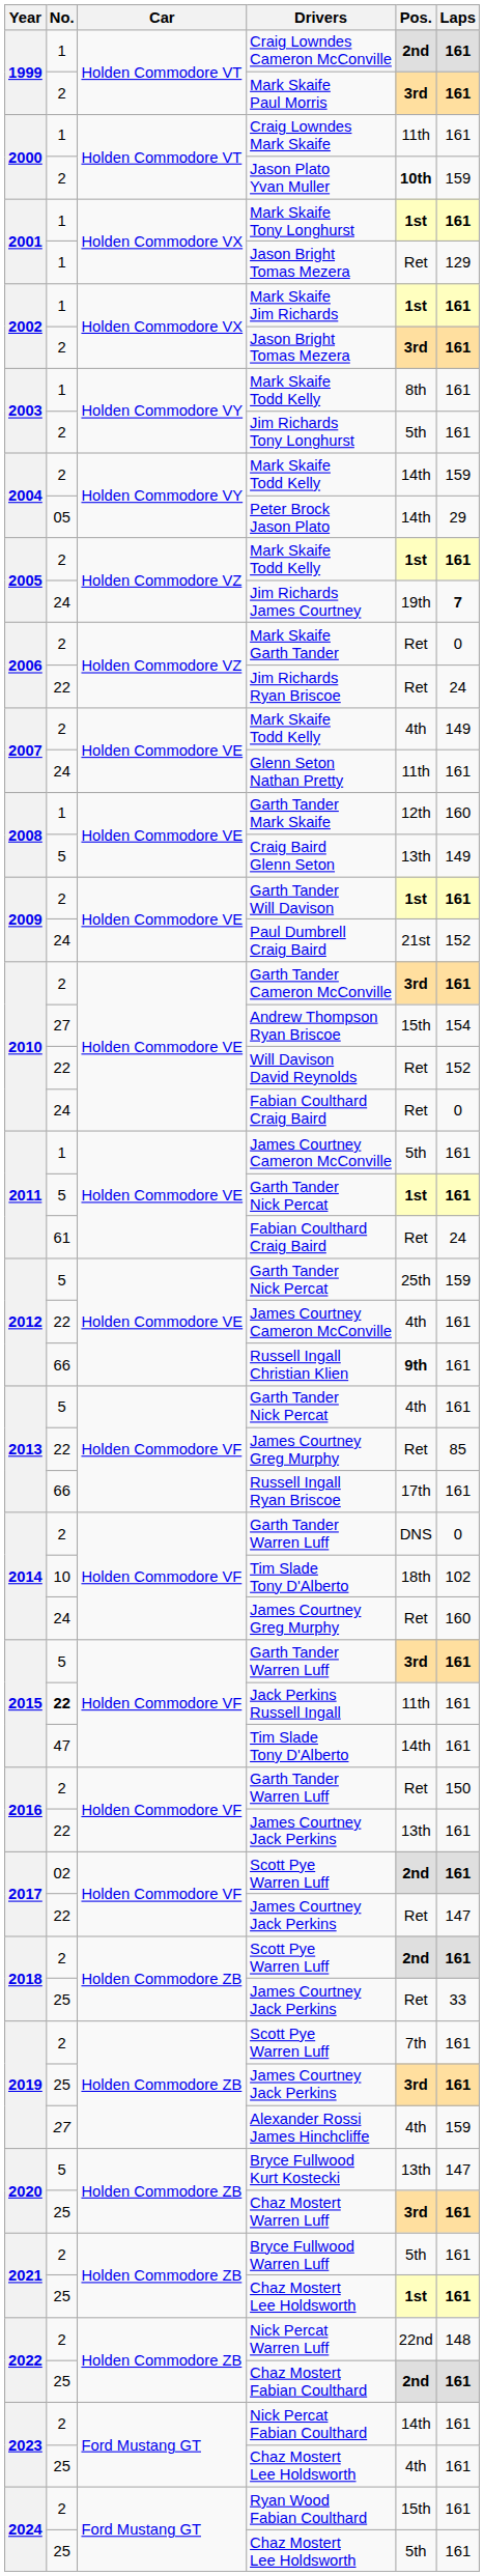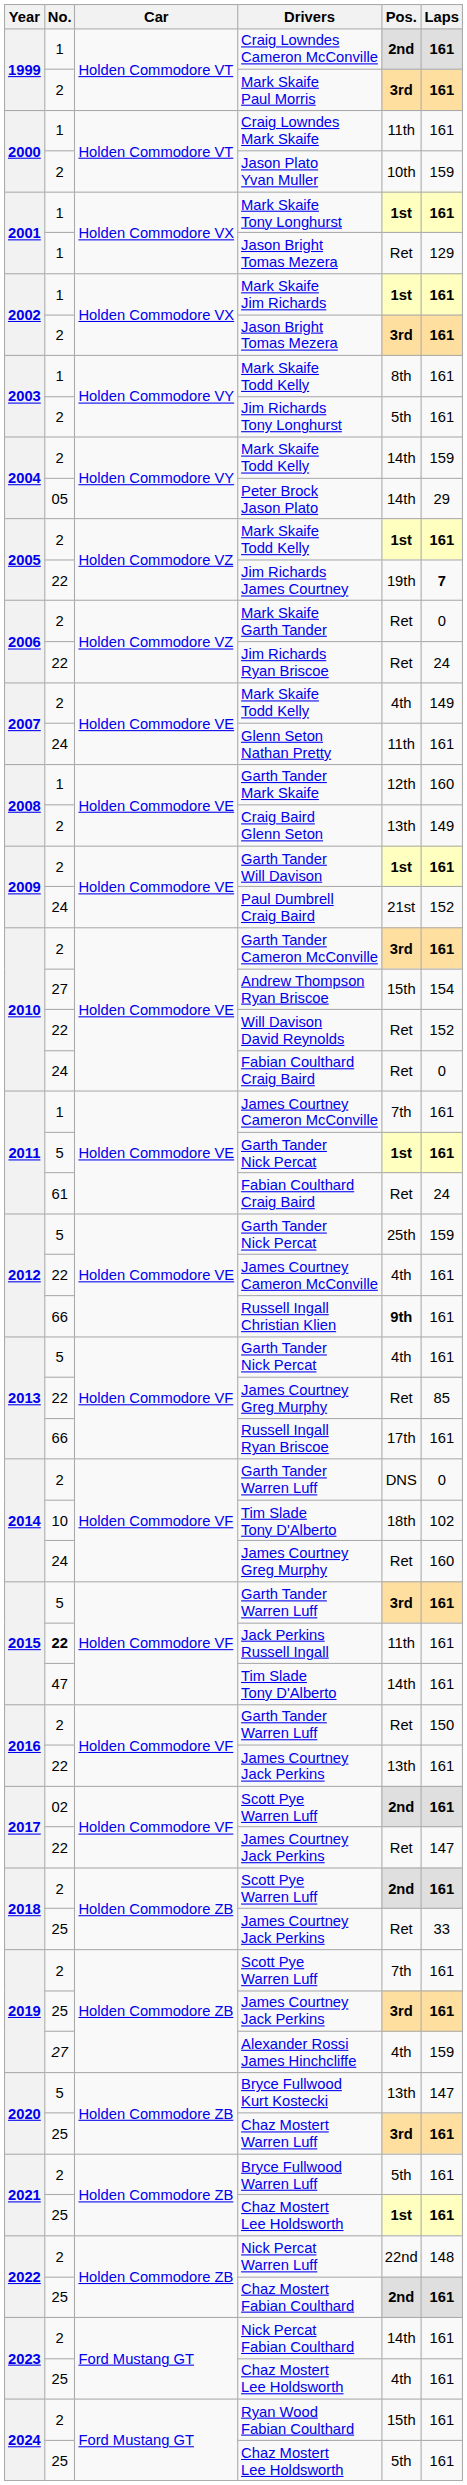 <table class="wikitable" style=font-size:87%;>
 <tr>
 <th>Year</th>
 <th>No.</th>
 <th>Car</th>
 <th>Drivers</th>
 <th>Pos.</th>
 <th>Laps</th>
 </tr>
 <tr>
 <th rowspan=2><a href='#'>1999</a></th>
 <td align=center>1</td>
 <td rowspan=2><a href='#'>Holden Commodore VT</a></td>
 <td> <a href='#'>Craig Lowndes</a><br> <a href='#'>Cameron McConville</a></td>
 <td align=center style=background:#dfdfdf;><strong>2nd</strong></td>
 <td align=center style=background:#dfdfdf;><strong>161</strong></td>
 </tr>
 <tr>
 <td align=center>2</td>
 <td> <a href='#'>Mark Skaife</a><br> <a href='#'>Paul Morris</a></td>
 <td align=center style=background:#ffdf9f><strong>3rd</strong></td>
 <td align=center style=background:#ffdf9f><strong>161</strong></td>
 </tr>
 <tr>
 <th rowspan=2><a href='#'>2000</a></th>
 <td align=center>1</td>
 <td rowspan=2><a href='#'>Holden Commodore VT</a></td>
 <td> <a href='#'>Craig Lowndes</a><br> <a href='#'>Mark Skaife</a></td>
 <td align=center>11th</td>
 <td align=center>161</td>
 </tr>
 <tr>
 <td align=center>2</td>
 <td> <a href='#'>Jason Plato</a><br> <a href='#'>Yvan Muller</a></td>
-<td align=center><strong>10th</strong></td>
+<td align=center>10th</td>
 <td align=center>159</td>
 </tr>
 <tr>
 <th rowspan=2><a href='#'>2001</a></th>
 <td align=center>1</td>
 <td rowspan=2><a href='#'>Holden Commodore VX</a></td>
 <td> <a href='#'>Mark Skaife</a><br> <a href='#'>Tony Longhurst</a></td>
 <td align=center style=background:#ffffbf;><strong>1st</strong></td>
 <td align=center style=background:#ffffbf;><strong>161</strong></td>
 </tr>
 <tr>
 <td align=center>1</td>
 <td> <a href='#'>Jason Bright</a><br> <a href='#'>Tomas Mezera</a></td>
 <td align=center>Ret</td>
 <td align=center>129</td>
 </tr>
 <tr>
 <th rowspan=2><a href='#'>2002</a></th>
 <td align=center>1</td>
 <td rowspan=2><a href='#'>Holden Commodore VX</a></td>
 <td> <a href='#'>Mark Skaife</a><br> <a href='#'>Jim Richards</a></td>
 <td align=center style=background:#ffffbf;><strong>1st</strong></td>
 <td align=center style=background:#ffffbf;><strong>161</strong></td>
 </tr>
 <tr>
 <td align=center>2</td>
 <td> <a href='#'>Jason Bright</a><br> <a href='#'>Tomas Mezera</a></td>
 <td align=center style=background:#ffdf9f;><strong>3rd</strong></td>
 <td align=center style=background:#ffdf9f;><strong>161</strong></td>
 </tr>
 <tr>
 <th rowspan=2><a href='#'>2003</a></th>
 <td align=center>1</td>
 <td rowspan=2><a href='#'>Holden Commodore VY</a></td>
 <td> <a href='#'>Mark Skaife</a><br> <a href='#'>Todd Kelly</a></td>
 <td align=center>8th</td>
 <td align=center>161</td>
 </tr>
 <tr>
 <td align=center>2</td>
 <td> <a href='#'>Jim Richards</a><br> <a href='#'>Tony Longhurst</a></td>
 <td align=center>5th</td>
 <td align=center>161</td>
 </tr>
 <tr>
 <th rowspan=2><a href='#'>2004</a></th>
 <td align=center>2</td>
 <td rowspan=2><a href='#'>Holden Commodore VY</a></td>
 <td> <a href='#'>Mark Skaife</a><br> <a href='#'>Todd Kelly</a></td>
 <td align=center>14th</td>
 <td align=center>159</td>
 </tr>
 <tr>
 <td align=center>05</td>
 <td> <a href='#'>Peter Brock</a><br> <a href='#'>Jason Plato</a></td>
 <td align=center>14th</td>
 <td align=center>29</td>
 </tr>
 <tr>
 <th rowspan=2><a href='#'>2005</a></th>
 <td align=center>2</td>
 <td rowspan=2><a href='#'>Holden Commodore VZ</a></td>
 <td> <a href='#'>Mark Skaife</a><br> <a href='#'>Todd Kelly</a></td>
 <td align=center style=background:#ffffbf;><strong>1st</strong></td>
 <td align=center style=background:#ffffbf;><strong>161</strong></td>
 </tr>
 <tr>
-<td align=center>24</td>
+<td align=center>22</td>
 <td> <a href='#'>Jim Richards</a><br> <a href='#'>James Courtney</a></td>
 <td align=center>19th</td>
 <td align=center><strong>7</strong></td>
 </tr>
 <tr>
 <th rowspan=2><a href='#'>2006</a></th>
 <td align=center>2</td>
 <td rowspan=2><a href='#'>Holden Commodore VZ</a></td>
 <td> <a href='#'>Mark Skaife</a><br> <a href='#'>Garth Tander</a></td>
 <td align=center>Ret</td>
 <td align=center>0</td>
 </tr>
 <tr>
 <td align=center>22</td>
 <td> <a href='#'>Jim Richards</a><br> <a href='#'>Ryan Briscoe</a></td>
 <td align=center>Ret</td>
 <td align=center>24</td>
 </tr>
 <tr>
 <th rowspan=2><a href='#'>2007</a></th>
 <td align=center>2</td>
 <td rowspan=2><a href='#'>Holden Commodore VE</a></td>
 <td> <a href='#'>Mark Skaife</a><br> <a href='#'>Todd Kelly</a></td>
 <td align=center>4th</td>
 <td align=center>149</td>
 </tr>
 <tr>
 <td align=center>24</td>
 <td> <a href='#'>Glenn Seton</a><br> <a href='#'>Nathan Pretty</a></td>
 <td align=center>11th</td>
 <td align=center>161</td>
 </tr>
 <tr>
 <th rowspan=2><a href='#'>2008</a></th>
 <td align=center>1</td>
 <td rowspan=2><a href='#'>Holden Commodore VE</a></td>
 <td> <a href='#'>Garth Tander</a><br> <a href='#'>Mark Skaife</a></td>
 <td align=center>12th</td>
 <td align=center>160</td>
 </tr>
 <tr>
-<td align=center>5</td>
+<td align=center>2</td>
 <td> <a href='#'>Craig Baird</a><br> <a href='#'>Glenn Seton</a></td>
 <td align=center>13th</td>
 <td align=center>149</td>
 </tr>
 <tr>
 <th rowspan=2><a href='#'>2009</a></th>
 <td align=center>2</td>
 <td rowspan=2><a href='#'>Holden Commodore VE</a></td>
 <td> <a href='#'>Garth Tander</a><br> <a href='#'>Will Davison</a></td>
 <td align=center style=background:#ffffbf;><strong>1st</strong></td>
 <td align=center style=background:#ffffbf;><strong>161</strong></td>
 </tr>
 <tr>
 <td align=center>24</td>
 <td> <a href='#'>Paul Dumbrell</a><br> <a href='#'>Craig Baird</a></td>
 <td align=center>21st</td>
 <td align=center>152</td>
 </tr>
 <tr>
 <th rowspan=4><a href='#'>2010</a></th>
 <td align=center>2</td>
 <td rowspan=4><a href='#'>Holden Commodore VE</a></td>
 <td> <a href='#'>Garth Tander</a><br> <a href='#'>Cameron McConville</a></td>
 <td align=center style=background:#ffdf9f;><strong>3rd</strong></td>
 <td align=center style=background:#ffdf9f;><strong>161</strong></td>
 </tr>
 <tr>
 <td align=center>27</td>
 <td> <a href='#'>Andrew Thompson</a><br> <a href='#'>Ryan Briscoe</a></td>
 <td align=center>15th</td>
 <td align=center>154</td>
 </tr>
 <tr>
 <td align=center>22</td>
 <td> <a href='#'>Will Davison</a><br> <a href='#'>David Reynolds</a></td>
 <td align=center>Ret</td>
 <td align=center>152</td>
 </tr>
 <tr>
 <td align=center>24</td>
 <td> <a href='#'>Fabian Coulthard</a><br> <a href='#'>Craig Baird</a></td>
 <td align=center>Ret</td>
 <td align=center>0</td>
 </tr>
 <tr>
 <th rowspan=3><a href='#'>2011</a></th>
 <td align=center>1</td>
 <td rowspan=3><a href='#'>Holden Commodore VE</a></td>
 <td> <a href='#'>James Courtney</a><br> <a href='#'>Cameron McConville</a></td>
-<td align=center>5th</td>
+<td align=center>7th</td>
 <td align=center>161</td>
 </tr>
 <tr>
 <td align=center>5</td>
 <td> <a href='#'>Garth Tander</a><br> <a href='#'>Nick Percat</a></td>
 <td align=center style=background:#ffffbf;><strong>1st</strong></td>
 <td align=center style=background:#ffffbf;><strong>161</strong></td>
 </tr>
 <tr>
 <td align=center>61</td>
 <td> <a href='#'>Fabian Coulthard</a><br> <a href='#'>Craig Baird</a></td>
 <td align=center>Ret</td>
 <td align=center>24</td>
 </tr>
 <tr>
 <th rowspan=3><a href='#'>2012</a></th>
 <td align=center>5</td>
 <td rowspan=3><a href='#'>Holden Commodore VE</a></td>
 <td> <a href='#'>Garth Tander</a><br> <a href='#'>Nick Percat</a></td>
 <td align=center>25th</td>
 <td align=center>159</td>
 </tr>
 <tr>
 <td align=center>22</td>
 <td> <a href='#'>James Courtney</a><br> <a href='#'>Cameron McConville</a></td>
 <td align=center>4th</td>
 <td align=center>161</td>
 </tr>
 <tr>
 <td align=center>66</td>
 <td> <a href='#'>Russell Ingall</a><br> <a href='#'>Christian Klien</a></td>
 <td align=center><strong>9th</strong></td>
 <td align=center>161</td>
 </tr>
 <tr>
 <th rowspan=3><a href='#'>2013</a></th>
 <td align=center>5</td>
 <td rowspan=3><a href='#'>Holden Commodore VF</a></td>
 <td> <a href='#'>Garth Tander</a><br> <a href='#'>Nick Percat</a></td>
 <td align=center>4th</td>
 <td align=center>161</td>
 </tr>
 <tr>
 <td align=center>22</td>
 <td> <a href='#'>James Courtney</a><br> <a href='#'>Greg Murphy</a></td>
 <td align=center>Ret</td>
 <td align=center>85</td>
 </tr>
 <tr>
 <td align=center>66</td>
 <td> <a href='#'>Russell Ingall</a><br> <a href='#'>Ryan Briscoe</a></td>
 <td align=center>17th</td>
 <td align=center>161</td>
 </tr>
 <tr>
 <th rowspan=3><a href='#'>2014</a></th>
 <td align=center>2</td>
 <td rowspan=3><a href='#'>Holden Commodore VF</a></td>
 <td> <a href='#'>Garth Tander</a><br> <a href='#'>Warren Luff</a></td>
 <td align=center>DNS</td>
 <td align=center>0</td>
 </tr>
 <tr>
 <td align=center>10</td>
 <td> <a href='#'>Tim Slade</a><br> <a href='#'>Tony D'Alberto</a></td>
 <td align=center>18th</td>
 <td align=center>102</td>
 </tr>
 <tr>
 <td align=center>24</td>
 <td> <a href='#'>James Courtney</a><br> <a href='#'>Greg Murphy</a></td>
 <td align=center>Ret</td>
 <td align=center>160</td>
 </tr>
 <tr>
 <th rowspan=3><a href='#'>2015</a></th>
 <td align=center>5</td>
 <td rowspan=3><a href='#'>Holden Commodore VF</a></td>
 <td> <a href='#'>Garth Tander</a><br> <a href='#'>Warren Luff</a></td>
 <td align=center style=background:#ffdf9f;><strong>3rd</strong></td>
 <td align=center style=background:#ffdf9f;><strong>161</strong></td>
 </tr>
 <tr>
 <td align=center><strong>22</strong></td>
 <td> <a href='#'>Jack Perkins</a><br> <a href='#'>Russell Ingall</a></td>
 <td align=center>11th</td>
 <td align=center>161</td>
 </tr>
 <tr>
 <td align=center>47</td>
 <td> <a href='#'>Tim Slade</a><br> <a href='#'>Tony D'Alberto</a></td>
 <td align=center>14th</td>
 <td align=center>161</td>
 </tr>
 <tr>
 <th rowspan=2><a href='#'>2016</a></th>
 <td align=center>2</td>
 <td rowspan=2><a href='#'>Holden Commodore VF</a></td>
 <td> <a href='#'>Garth Tander</a><br> <a href='#'>Warren Luff</a></td>
 <td align=center>Ret</td>
 <td align=center>150</td>
 </tr>
 <tr>
 <td align=center>22</td>
 <td> <a href='#'>James Courtney</a><br> <a href='#'>Jack Perkins</a></td>
 <td align=center>13th</td>
 <td align=center>161</td>
 </tr>
 <tr>
 <th rowspan=2><a href='#'>2017</a></th>
 <td align=center>02</td>
 <td rowspan=2><a href='#'>Holden Commodore VF</a></td>
 <td> <a href='#'>Scott Pye</a><br> <a href='#'>Warren Luff</a></td>
 <td align=center style=background:#dfdfdf;><strong>2nd</strong></td>
 <td align=center style=background:#dfdfdf;><strong>161</strong></td>
 </tr>
 <tr>
 <td align=center>22</td>
 <td> <a href='#'>James Courtney</a><br> <a href='#'>Jack Perkins</a></td>
 <td align=center>Ret</td>
 <td align=center>147</td>
 </tr>
 <tr>
 <th rowspan=2><a href='#'>2018</a></th>
 <td align=center>2</td>
 <td rowspan=2><a href='#'>Holden Commodore ZB</a></td>
 <td> <a href='#'>Scott Pye</a><br> <a href='#'>Warren Luff</a></td>
 <td align=center style=background:#dfdfdf><strong>2nd</strong></td>
 <td align=center style=background:#dfdfdf><strong>161</strong></td>
 </tr>
 <tr>
 <td align=center>25</td>
 <td> <a href='#'>James Courtney</a><br> <a href='#'>Jack Perkins</a></td>
 <td align=center>Ret</td>
 <td align=center>33</td>
 </tr>
 <tr>
 <th rowspan=3><a href='#'>2019</a></th>
 <td align=center>2</td>
 <td rowspan=3><a href='#'>Holden Commodore ZB</a></td>
 <td> <a href='#'>Scott Pye</a><br> <a href='#'>Warren Luff</a></td>
 <td align=center>7th</td>
 <td align=center>161</td>
 </tr>
 <tr>
 <td align=center>25</td>
 <td> <a href='#'>James Courtney</a><br> <a href='#'>Jack Perkins</a></td>
 <td align=center style=background:#ffdf9f><strong>3rd</strong></td>
 <td align=center style=background:#ffdf9f><strong>161</strong></td>
 </tr>
 <tr>
 <td align=center><em>27</em></td>
 <td> <a href='#'>Alexander Rossi</a><br> <a href='#'>James Hinchcliffe</a></td>
 <td align=center>4th</td>
 <td align=center>159</td>
 </tr>
 <tr>
 <th rowspan=2><a href='#'>2020</a></th>
 <td align=center>5</td>
 <td rowspan=2><a href='#'>Holden Commodore ZB</a></td>
 <td> <a href='#'>Bryce Fullwood</a><br> <a href='#'>Kurt Kostecki</a></td>
 <td align=center>13th</td>
 <td align=center>147</td>
 </tr>
 <tr>
 <td align=center>25</td>
 <td> <a href='#'>Chaz Mostert</a><br> <a href='#'>Warren Luff</a></td>
 <td align=center style=background:#ffdf9f><strong>3rd</strong></td>
 <td align=center style=background:#ffdf9f><strong>161</strong></td>
 </tr>
 <tr>
 <th rowspan=2><a href='#'>2021</a></th>
 <td align=center>2</td>
 <td rowspan=2><a href='#'>Holden Commodore ZB</a></td>
 <td> <a href='#'>Bryce Fullwood</a><br> <a href='#'>Warren Luff</a></td>
 <td align=center>5th</td>
 <td align=center>161</td>
 </tr>
 <tr>
 <td align=center>25</td>
 <td> <a href='#'>Chaz Mostert</a><br> <a href='#'>Lee Holdsworth</a></td>
 <td align=center style=background:#ffffbf;><strong>1st</strong></td>
 <td align=center style=background:#ffffbf;><strong>161</strong></td>
 </tr>
 <tr>
 <th rowspan=2><a href='#'>2022</a></th>
 <td align=center>2</td>
 <td rowspan=2><a href='#'>Holden Commodore ZB</a></td>
 <td> <a href='#'>Nick Percat</a><br> <a href='#'>Warren Luff</a></td>
 <td align=center>22nd</td>
 <td align=center>148</td>
 </tr>
 <tr>
 <td align=center>25</td>
 <td> <a href='#'>Chaz Mostert</a><br> <a href='#'>Fabian Coulthard</a></td>
 <td align=center style=background:#dfdfdf;><strong>2nd</strong></td>
 <td align=center style=background:#dfdfdf;><strong>161</strong></td>
 </tr>
 <tr>
 <th rowspan=2><a href='#'>2023</a></th>
 <td align=center>2</td>
 <td rowspan=2><a href='#'>Ford Mustang GT</a></td>
 <td> <a href='#'>Nick Percat</a><br> <a href='#'>Fabian Coulthard</a></td>
 <td align=center>14th</td>
 <td align=center>161</td>
 </tr>
 <tr>
 <td align=center>25</td>
 <td> <a href='#'>Chaz Mostert</a><br> <a href='#'>Lee Holdsworth</a></td>
 <td align=center>4th</td>
 <td align=center>161</td>
 </tr>
 <tr>
 <th rowspan=2><a href='#'>2024</a></th>
 <td align=center>2</td>
 <td rowspan=2><a href='#'>Ford Mustang GT</a></td>
 <td> <a href='#'>Ryan Wood</a><br> <a href='#'>Fabian Coulthard</a></td>
 <td align=center>15th</td>
 <td align=center>161</td>
 </tr>
 <tr>
 <td align=center>25</td>
 <td> <a href='#'>Chaz Mostert</a><br> <a href='#'>Lee Holdsworth</a></td>
 <td align=center>5th</td>
 <td align=center>161</td>
 </tr>
 <tr>
 </tr>
 </table>
